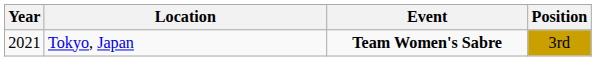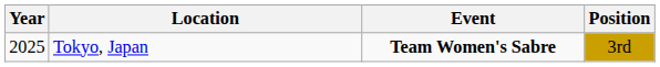 <table class="wikitable" style="text-align:center;">
 <tr>
 <th>Year</th>
 <th style="width:17em">Location</th>
 <th style="width:12em">Event</th>
 <th>Position</th>
 </tr>
 <tr>
-<td>2021</td>
+<td>2025</td>
 <td rowspan="1" align="left"> <a href='#'>Tokyo</a>, <a href='#'>Japan</a></td>
 <td><strong>Team Women's Sabre</strong></td>
 <td bgcolor="caramel">3rd</td>
 </tr>
 </table>
